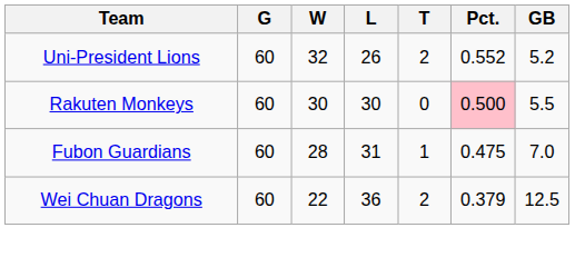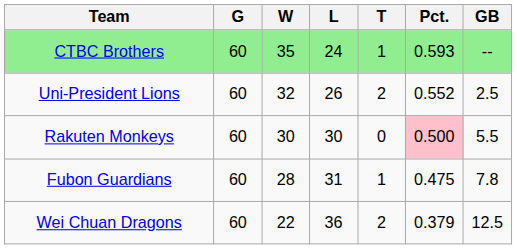 <table class = "wikitable" style = "text-align:center">
 <tr>
 <th width = 200>Team</th>
 <th width = 40>G</th>
 <th width = 40>W</th>
 <th width = 40>L</th>
 <th width = 40>T</th>
 <th width = 50>Pct.</th>
 <th width = 40>GB</th>
 </tr>
+<tr style = "background:lightgreen;">
+<td height = 35><a href='#'>CTBC Brothers</a></td>
+<td>60</td>
+<td>35</td>
+<td>24</td>
+<td>1</td>
+<td>0.593</td>
+<td>--</td>
+</tr>
 <tr>
 <td height = 35><a href='#'>Uni-President Lions</a></td>
 <td>60</td>
 <td>32</td>
 <td>26</td>
 <td>2</td>
 <td>0.552</td>
-<td>5.2</td>
+<td>2.5</td>
 </tr>
 <tr>
 <td height = 35><a href='#'>Rakuten Monkeys</a></td>
 <td>60</td>
 <td>30</td>
 <td>30</td>
 <td>0</td>
 <td style="background: pink;">0.500</td>
 <td>5.5</td>
 </tr>
 <tr>
 <td height = 35><a href='#'>Fubon Guardians</a></td>
 <td>60</td>
 <td>28</td>
 <td>31</td>
 <td>1</td>
 <td>0.475</td>
-<td>7.0</td>
+<td>7.8</td>
 </tr>
 <tr>
 <td height = 35><a href='#'>Wei Chuan Dragons</a></td>
 <td>60</td>
 <td>22</td>
 <td>36</td>
 <td>2</td>
 <td>0.379</td>
 <td>12.5</td>
 </tr>
 </table>
